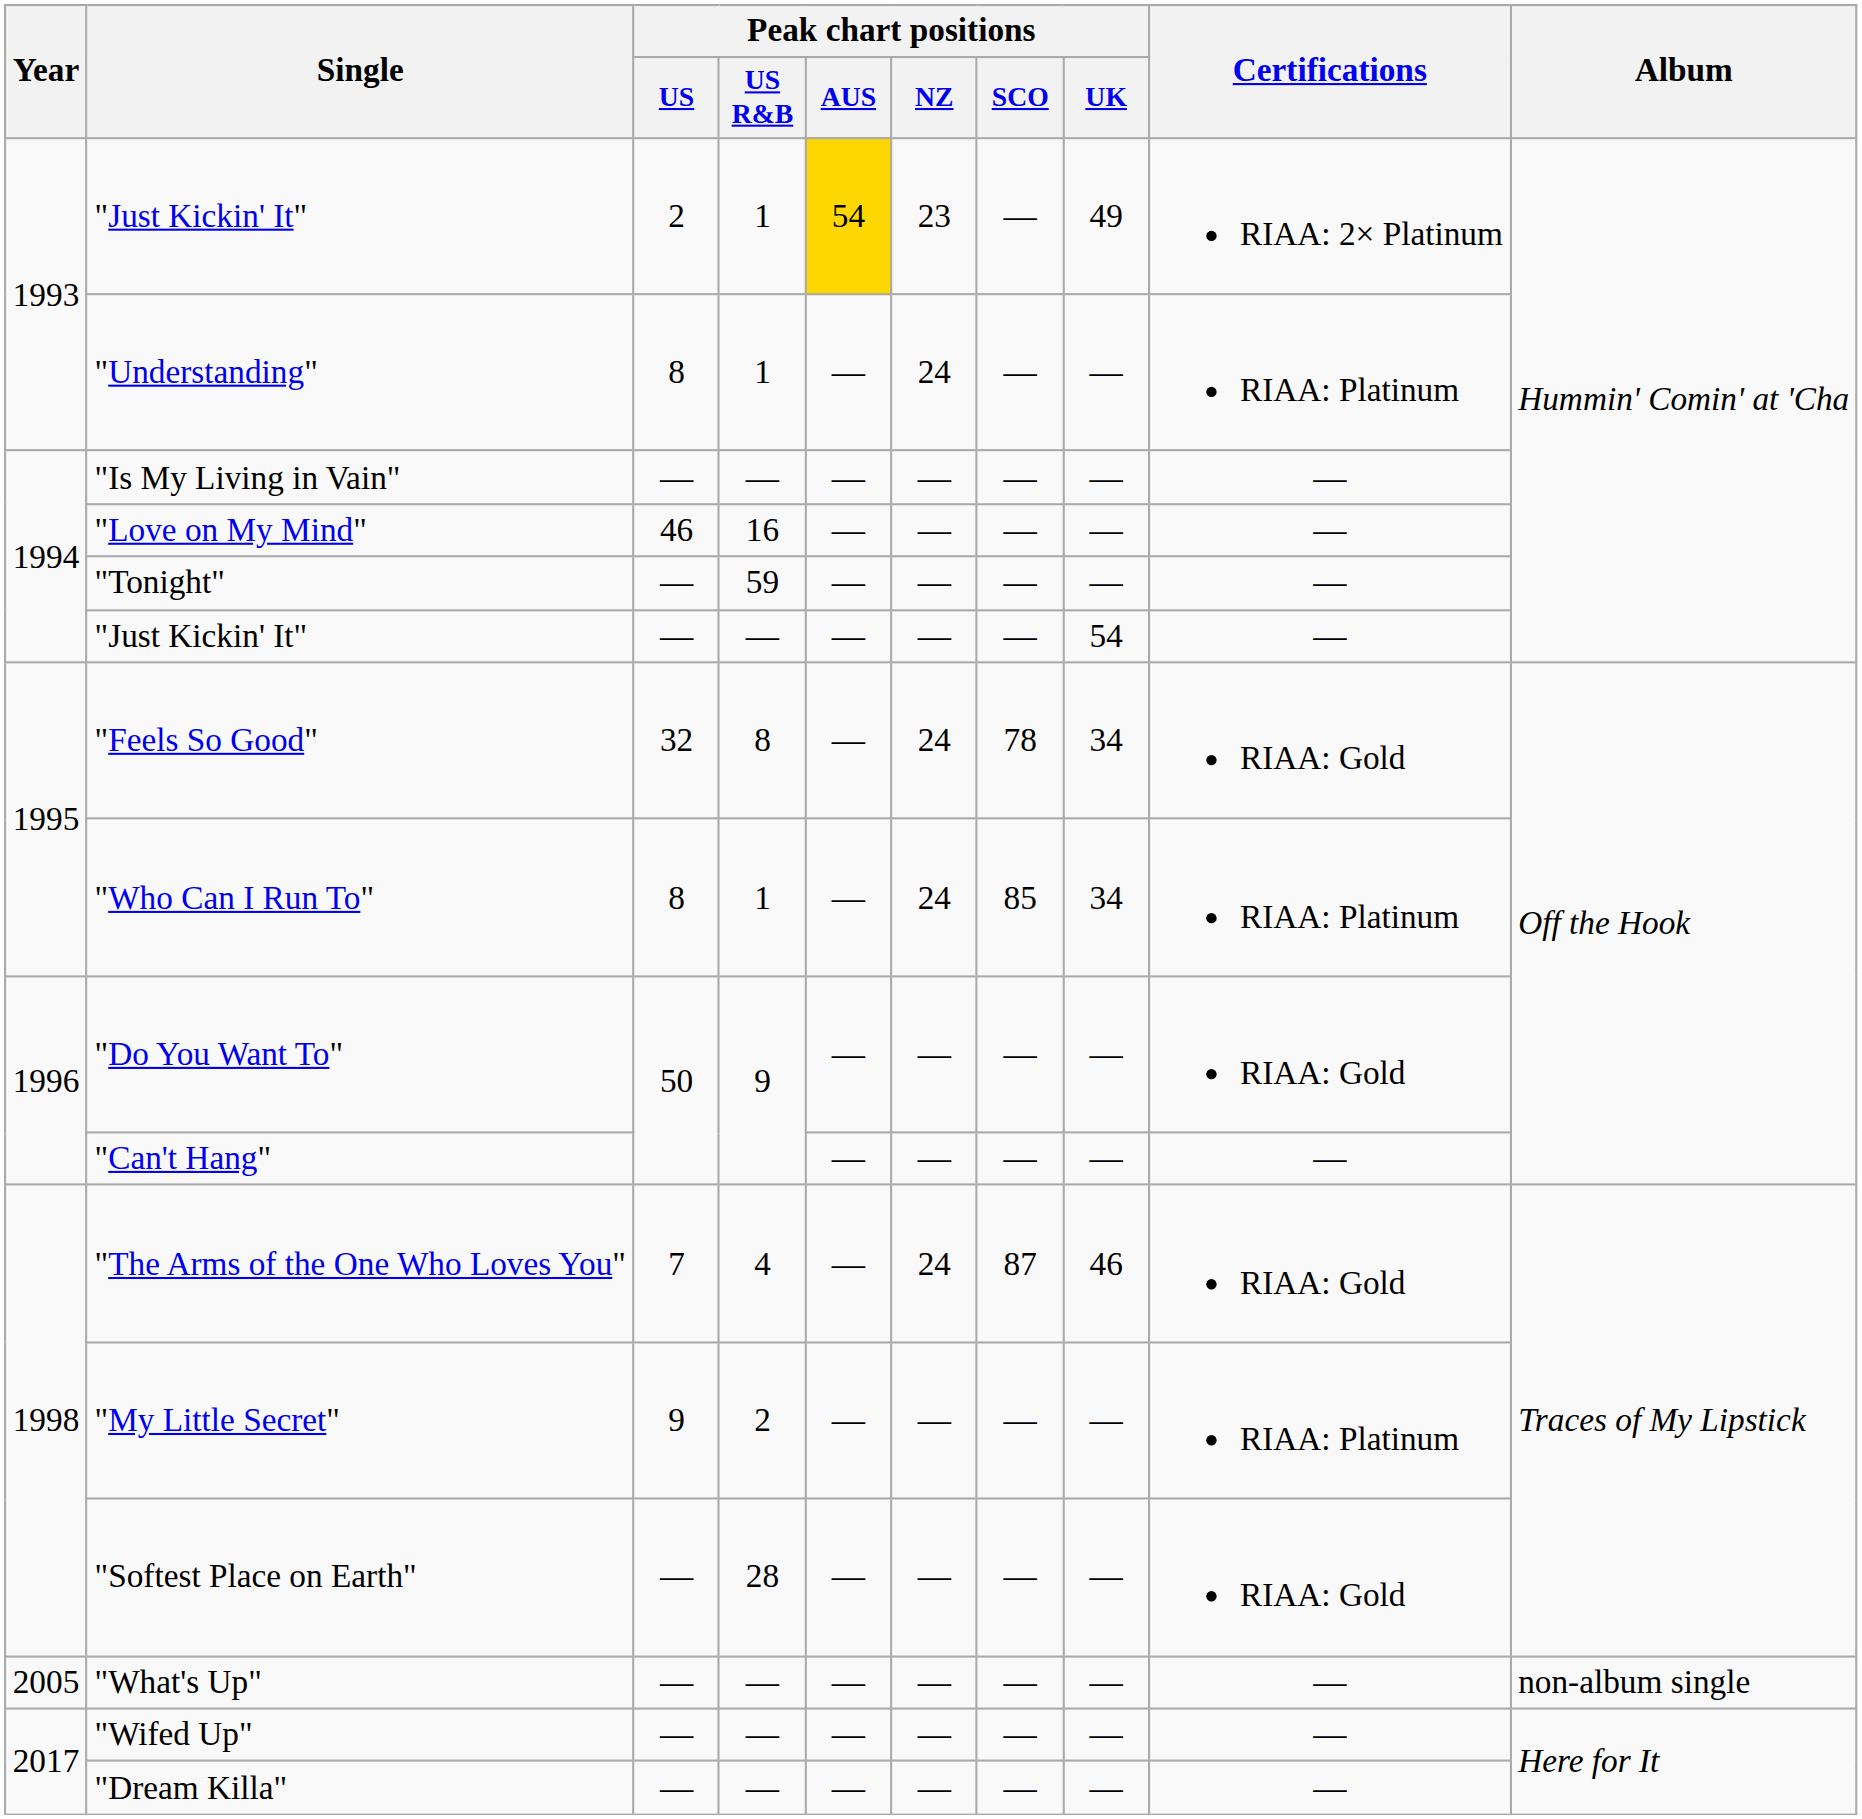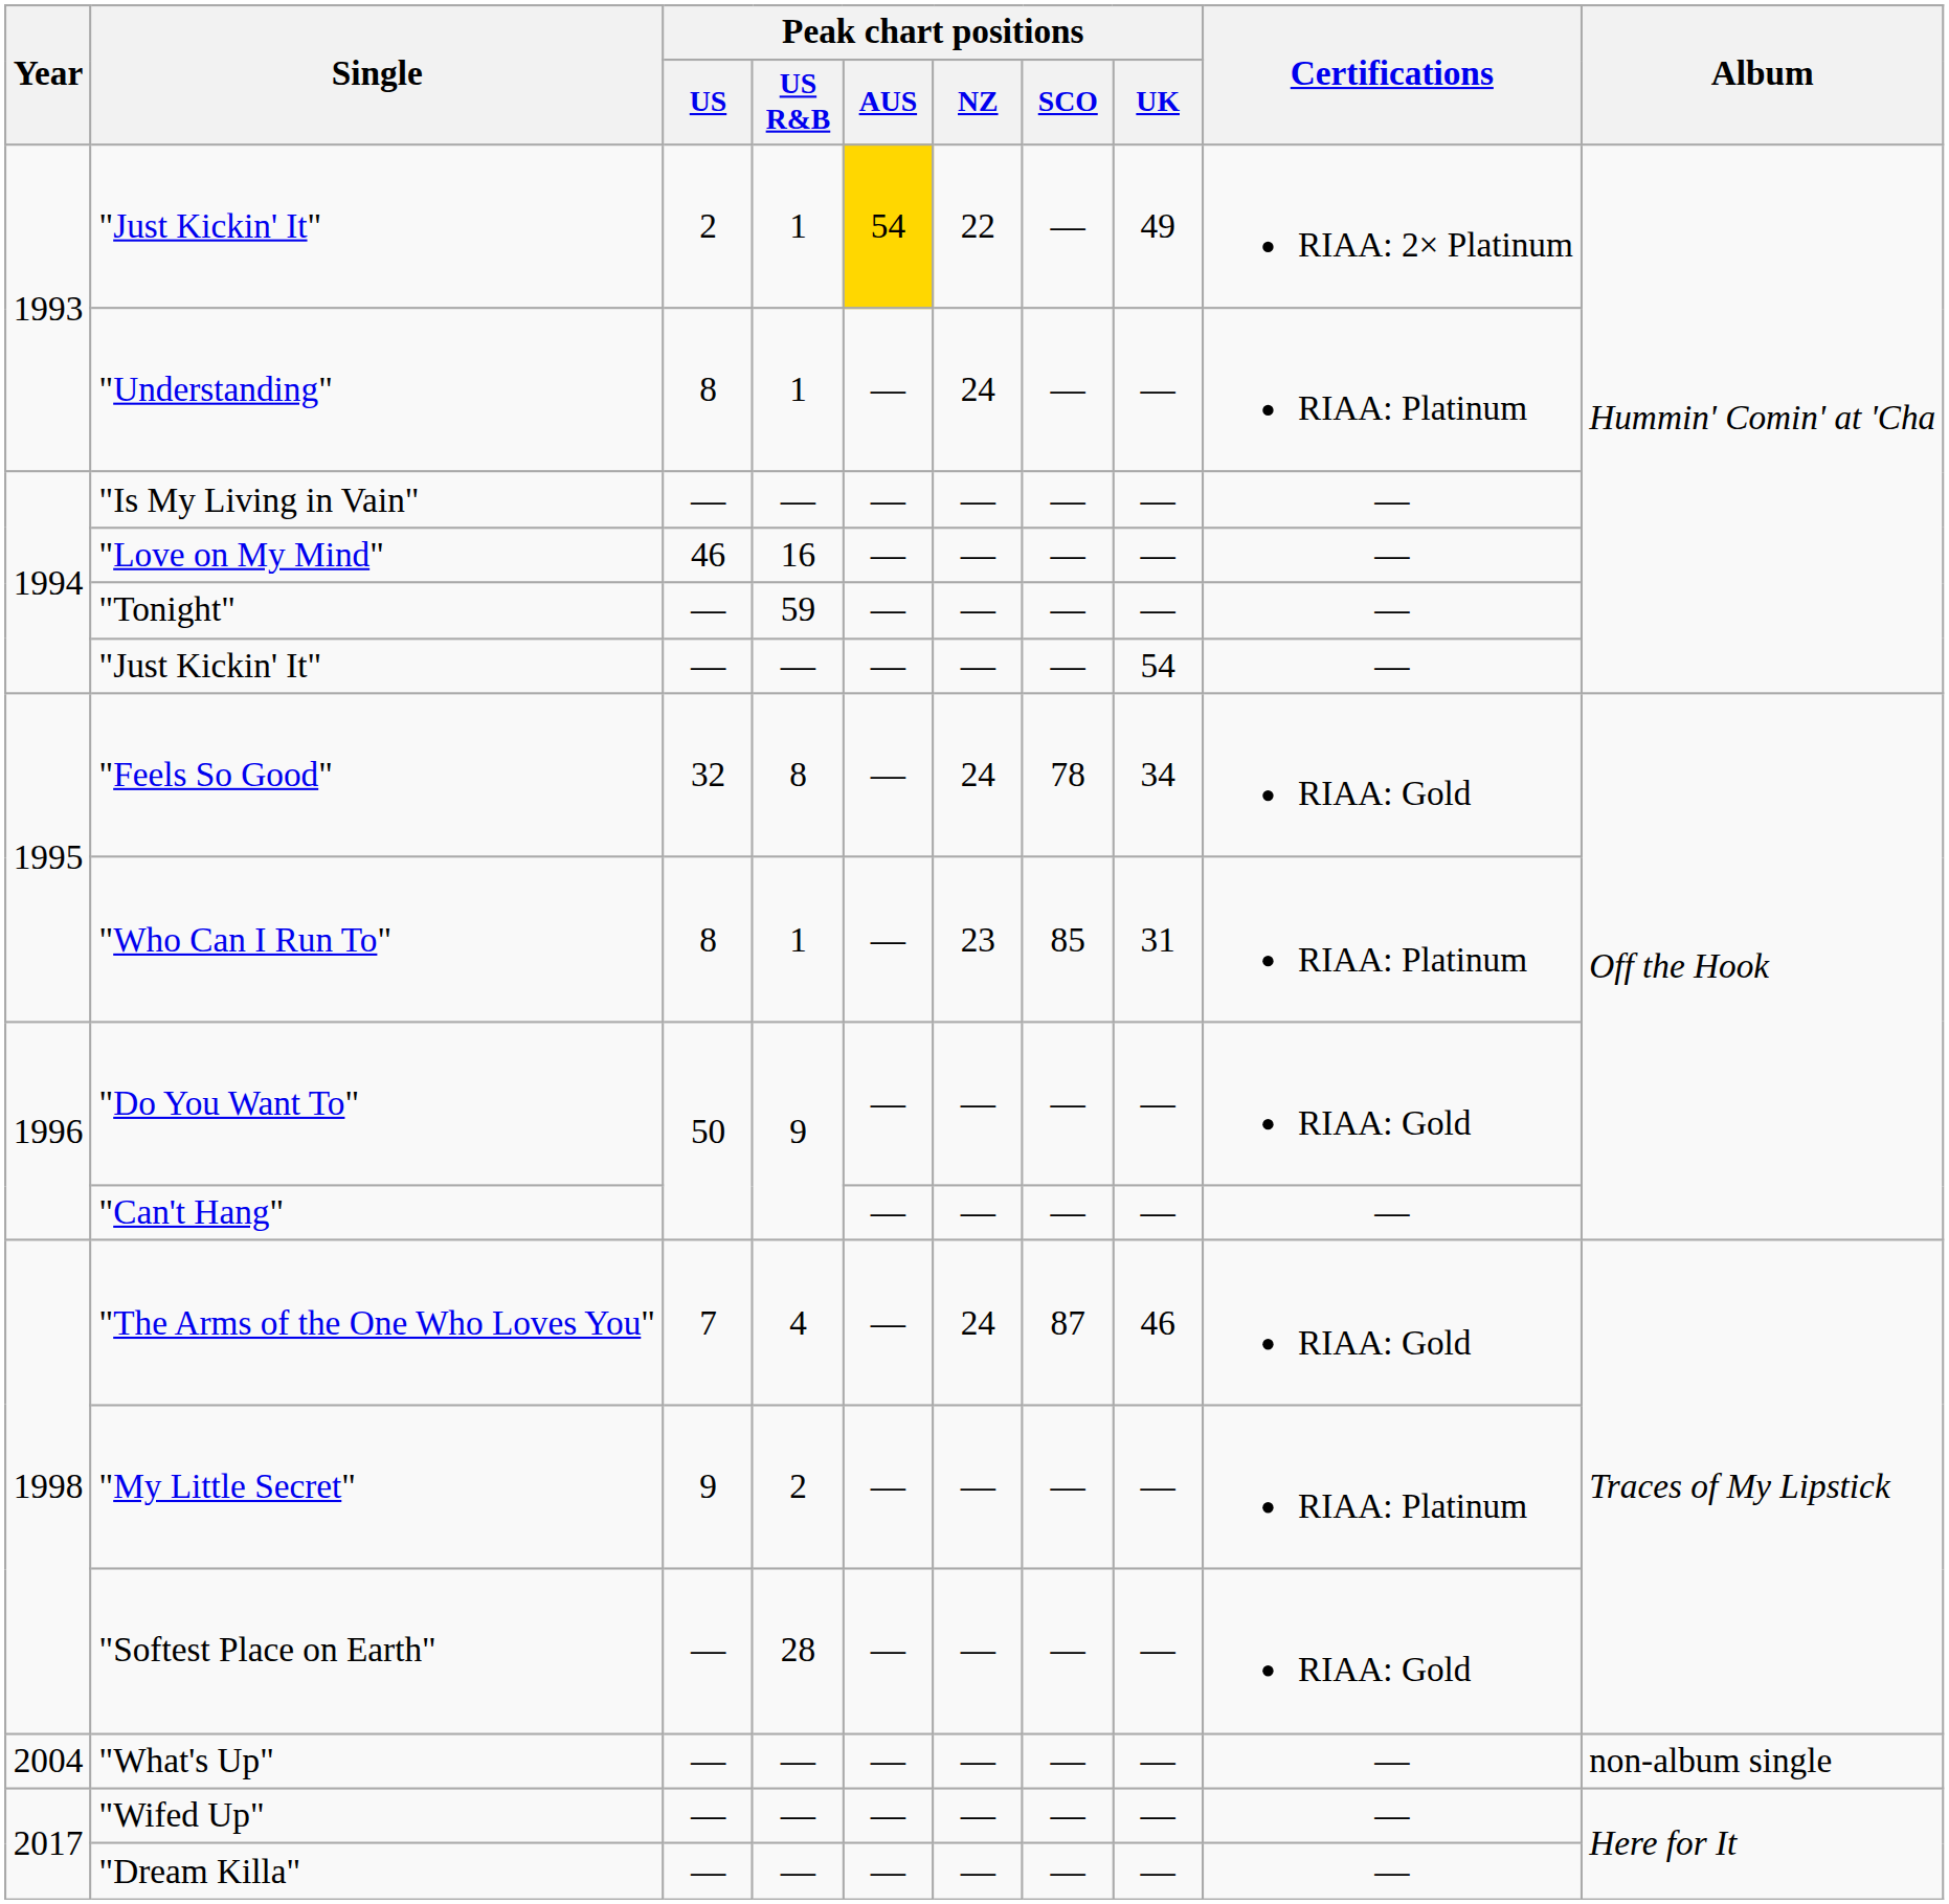 <table class="wikitable" style="text-align:center;">
 <tr>
 <th rowspan="2">Year</th>
 <th rowspan="2">Single</th>
 <th colspan="6">Peak chart positions</th>
 <th rowspan="2"><a href='#'>Certifications</a><br></th>
 <th rowspan="2">Album</th>
 </tr>
 <tr style="font-size:smaller;">
 <th width="35"><a href='#'>US</a><br></th>
 <th width="35"><a href='#'>US R&B</a><br></th>
 <th width="35"><a href='#'>AUS</a><br></th>
 <th width="35"><a href='#'>NZ</a><br></th>
 <th width="35"><a href='#'>SCO</a><br></th>
 <th width="35"><a href='#'>UK</a><br></th>
 </tr>
 <tr>
 <td rowspan="2">1993</td>
 <td align="left">"<a href='#'>Just Kickin' It</a>"</td>
 <td>2</td>
 <td>1</td>
 <td style="background: gold;">54</td>
-<td>23</td>
+<td>22</td>
 <td>—</td>
 <td>49</td>
 <td align="left"><br><ul><li>RIAA: 2× Platinum</li></ul></td>
 <td rowspan="6" align="left"><em>Hummin' Comin' at 'Cha</em></td>
 </tr>
 <tr>
 <td align="left">"<a href='#'>Understanding</a>"</td>
 <td>8</td>
 <td>1</td>
 <td>—</td>
 <td>24</td>
 <td>—</td>
 <td>—</td>
 <td align="left"><br><ul><li>RIAA: Platinum</li></ul></td>
 </tr>
 <tr>
 <td rowspan="4">1994</td>
 <td align="left">"Is My Living in Vain"</td>
 <td>—</td>
 <td>—</td>
 <td>—</td>
 <td>—</td>
 <td>—</td>
 <td>—</td>
 <td>—</td>
 </tr>
 <tr>
 <td align="left">"<a href='#'>Love on My Mind</a>"</td>
 <td>46</td>
 <td>16</td>
 <td>—</td>
 <td>—</td>
 <td>—</td>
 <td>—</td>
 <td>—</td>
 </tr>
 <tr>
 <td align="left">"Tonight"</td>
 <td>—</td>
 <td>59</td>
 <td>—</td>
 <td>—</td>
 <td>—</td>
 <td>—</td>
 <td>—</td>
 </tr>
 <tr>
 <td align="left">"Just Kickin' It" </td>
 <td>—</td>
 <td>—</td>
 <td>—</td>
 <td>—</td>
 <td>—</td>
 <td>54</td>
 <td>—</td>
 </tr>
 <tr>
 <td rowspan="2">1995</td>
 <td align="left">"<a href='#'>Feels So Good</a>"</td>
 <td>32</td>
 <td>8</td>
 <td>—</td>
 <td>24</td>
 <td>78</td>
 <td>34</td>
 <td align="left"><br><ul><li>RIAA: Gold</li></ul></td>
 <td rowspan="4" align="left"><em>Off the Hook</em></td>
 </tr>
 <tr>
 <td align="left">"<a href='#'>Who Can I Run To</a>"</td>
 <td>8</td>
 <td>1</td>
 <td>—</td>
-<td>24</td>
+<td>23</td>
 <td>85</td>
-<td>34</td>
+<td>31</td>
 <td align="left"><br><ul><li>RIAA: Platinum</li></ul></td>
 </tr>
 <tr>
 <td rowspan="2">1996</td>
 <td align="left">"<a href='#'>Do You Want To</a>"</td>
 <td rowspan="2">50</td>
 <td rowspan="2">9</td>
 <td>—</td>
 <td>—</td>
 <td>—</td>
 <td>—</td>
 <td align="left"><br><ul><li>RIAA: Gold</li></ul></td>
 </tr>
 <tr>
 <td align="left">"<a href='#'>Can't Hang</a>" </td>
 <td>—</td>
 <td>—</td>
 <td>—</td>
 <td>—</td>
 <td>—</td>
 </tr>
 <tr>
 <td rowspan="3">1998</td>
 <td align="left">"<a href='#'>The Arms of the One Who Loves You</a>"</td>
 <td>7</td>
 <td>4</td>
 <td>—</td>
 <td>24</td>
 <td>87</td>
 <td>46</td>
 <td align="left"><br><ul><li>RIAA: Gold</li></ul></td>
 <td rowspan="3" align="left"><em>Traces of My Lipstick</em></td>
 </tr>
 <tr>
 <td align="left">"<a href='#'>My Little Secret</a>"</td>
 <td>9</td>
 <td>2</td>
 <td>—</td>
 <td>—</td>
 <td>—</td>
 <td>—</td>
 <td align="left"><br><ul><li>RIAA: Platinum </li></ul></td>
 </tr>
 <tr>
 <td align="left">"Softest Place on Earth"</td>
 <td>—</td>
 <td>28</td>
 <td>—</td>
 <td>—</td>
 <td>—</td>
 <td>—</td>
 <td align="left"><br><ul><li>RIAA: Gold</li></ul></td>
 </tr>
 <tr>
-<td>2005</td>
+<td>2004</td>
 <td align="left">"What's Up"</td>
 <td>—</td>
 <td>—</td>
 <td>—</td>
 <td>—</td>
 <td>—</td>
 <td>—</td>
 <td>—</td>
 <td align="left">non-album single</td>
 </tr>
 <tr>
 <td rowspan="2">2017</td>
 <td align="left">"Wifed Up"</td>
 <td>—</td>
 <td>—</td>
 <td>—</td>
 <td>—</td>
 <td>—</td>
 <td>—</td>
 <td>—</td>
 <td rowspan="2" align="left"><em>Here for It</em></td>
 </tr>
 <tr>
 <td align="left">"Dream Killa"</td>
 <td>—</td>
 <td>—</td>
 <td>—</td>
 <td>—</td>
 <td>—</td>
 <td>—</td>
 <td>—</td>
 </tr>
 </table>
